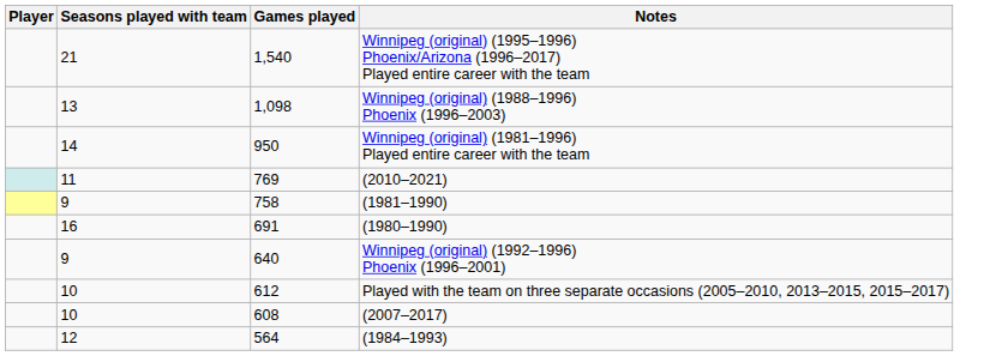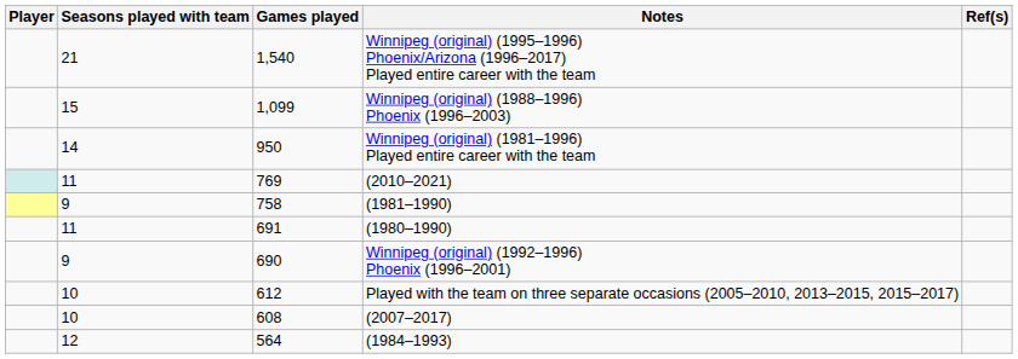 <table class="wikitable sortable plainrowheaders">
 <tr>
 <th scope="col">Player</th>
 <th scope="col">Seasons played with team</th>
 <th scope="col">Games played</th>
 <th scope="col">Notes</th>
+<th scope="col" class="unsortable">Ref(s)</th>
 </tr>
 <tr>
 <td></td>
 <td>21</td>
 <td>1,540</td>
 <td><a href='#'>Winnipeg (original)</a> (1995–1996)<br><a href='#'>Phoenix/Arizona</a> (1996–2017)<br>Played entire career with the team</td>
+<td></td>
 </tr>
 <tr>
 <td></td>
-<td>13</td>
-<td>1,098</td>
+<td>15</td>
+<td>1,099</td>
 <td><a href='#'>Winnipeg (original)</a> (1988–1996)<br><a href='#'>Phoenix</a> (1996–2003)</td>
+<td></td>
 </tr>
 <tr>
 <td></td>
 <td>14</td>
 <td>950</td>
 <td><a href='#'>Winnipeg (original)</a> (1981–1996)<br>Played entire career with the team</td>
+<td></td>
 </tr>
 <tr>
 <td style="background:#CFECEC"></td>
 <td>11</td>
 <td>769</td>
 <td>(2010–2021)</td>
+<td></td>
 </tr>
 <tr>
 <td style="background:#FFFF99"></td>
 <td>9</td>
 <td>758</td>
 <td>(1981–1990)</td>
+<td></td>
 </tr>
 <tr>
 <td></td>
-<td>16</td>
+<td>11</td>
 <td>691</td>
 <td>(1980–1990)</td>
+<td></td>
 </tr>
 <tr>
 <td></td>
 <td>9</td>
-<td>640</td>
+<td>690</td>
 <td><a href='#'>Winnipeg (original)</a> (1992–1996)<br><a href='#'>Phoenix</a> (1996–2001)</td>
+<td></td>
 </tr>
 <tr>
 <td></td>
 <td>10</td>
 <td>612</td>
 <td>Played with the team on three separate occasions (2005–2010, 2013–2015, 2015–2017)</td>
+<td></td>
 </tr>
 <tr>
 <td></td>
 <td>10</td>
 <td>608</td>
 <td>(2007–2017)</td>
+<td></td>
 </tr>
 <tr>
 <td></td>
 <td>12</td>
 <td>564</td>
 <td>(1984–1993)</td>
+<td></td>
 </tr>
 </table>
